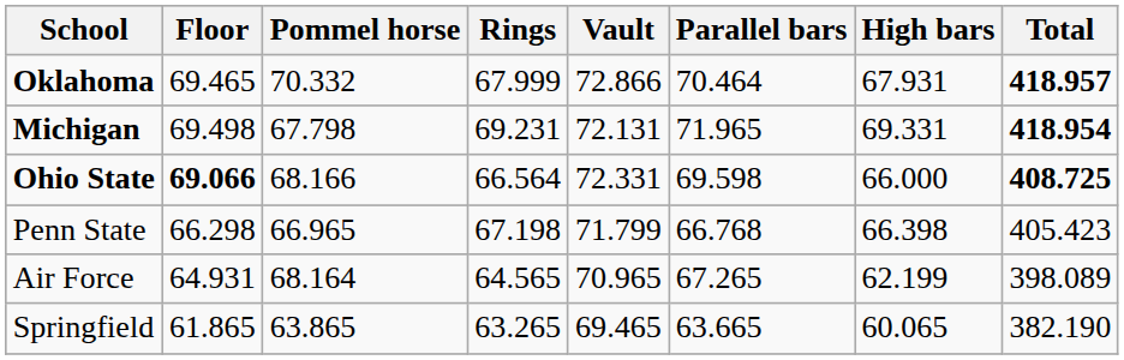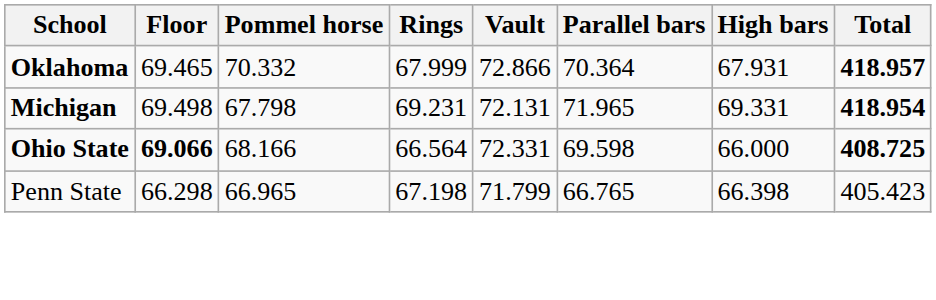 <table class="wikitable">
 <tr>
 <th>School</th>
 <th>Floor</th>
 <th>Pommel horse</th>
 <th>Rings</th>
 <th>Vault</th>
 <th>Parallel bars</th>
 <th>High bars</th>
 <th>Total</th>
 </tr>
 <tr>
 <td><strong>Oklahoma</strong></td>
 <td>69.465</td>
 <td>70.332</td>
 <td>67.999</td>
 <td>72.866</td>
-<td>70.464</td>
+<td>70.364</td>
 <td>67.931</td>
 <td><strong>418.957</strong></td>
 </tr>
 <tr>
 <td><strong>Michigan</strong></td>
 <td>69.498</td>
 <td>67.798</td>
 <td>69.231</td>
 <td>72.131</td>
 <td>71.965</td>
 <td>69.331</td>
 <td><strong>418.954</strong></td>
 </tr>
 <tr>
 <td><strong>Ohio State</strong></td>
 <td><strong>69.066</strong></td>
 <td>68.166</td>
 <td>66.564</td>
 <td>72.331</td>
 <td>69.598</td>
 <td>66.000</td>
 <td><strong>408.725</strong></td>
 </tr>
 <tr>
 <td>Penn State</td>
 <td>66.298</td>
 <td>66.965</td>
 <td>67.198</td>
 <td>71.799</td>
-<td>66.768</td>
+<td>66.765</td>
 <td>66.398</td>
 <td>405.423</td>
 </tr>
-<tr>
-<td>Air Force</td>
-<td>64.931</td>
-<td>68.164</td>
-<td>64.565</td>
-<td>70.965</td>
-<td>67.265</td>
-<td>62.199</td>
-<td>398.089</td>
-</tr>
-<tr>
-<td>Springfield</td>
-<td>61.865</td>
-<td>63.865</td>
-<td>63.265</td>
-<td>69.465</td>
-<td>63.665</td>
-<td>60.065</td>
-<td>382.190</td>
-</tr>
 </table>
